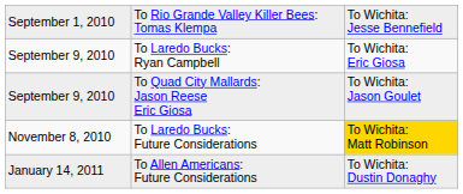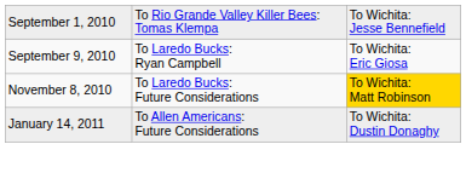 <table class="wikitable" style="border:1px solid #999; width:580px;">
 <tr style="background:#eee;">
 <td>September 1, 2010</td>
 <td valign="top">To <a href='#'>Rio Grande Valley Killer Bees</a>: <br> <a href='#'>Tomas Klempa</a></td>
 <td valign="top">To Wichita: <br> <a href='#'>Jesse Bennefield</a></td>
 </tr>
 <tr>
 <td>September 9, 2010</td>
 <td valign="top">To <a href='#'>Laredo Bucks</a>: <br> Ryan Campbell</td>
 <td valign="top">To Wichita: <br> <a href='#'>Eric Giosa</a></td>
-</tr>
-<tr style="background:#eee;">
-<td>September 9, 2010</td>
-<td valign="top">To <a href='#'>Quad City Mallards</a>: <br> <a href='#'>Jason Reese</a> <br> <a href='#'>Eric Giosa</a></td>
-<td valign="top">To Wichita: <br> <a href='#'>Jason Goulet</a></td>
 </tr>
 <tr>
 <td>November 8, 2010</td>
 <td valign="top">To <a href='#'>Laredo Bucks</a>: <br> Future Considerations</td>
 <td valign="top" style="background: gold;">To Wichita: <br> Matt Robinson</td>
 </tr>
 <tr style="background:#eee;">
 <td>January 14, 2011</td>
 <td valign="top">To <a href='#'>Allen Americans</a>: <br> Future Considerations</td>
 <td valign="top">To Wichita: <br> <a href='#'>Dustin Donaghy</a></td>
 </tr>
 </table>
